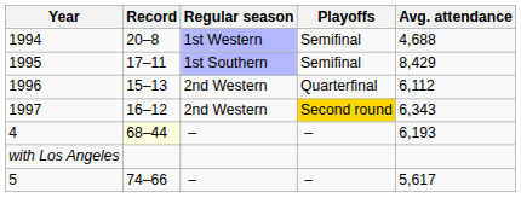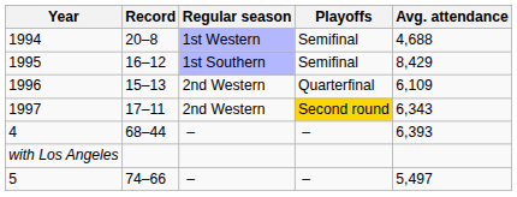 <table class="wikitable">
 <tr>
 <th>Year</th>
 <th>Record</th>
 <th>Regular season</th>
 <th>Playoffs</th>
 <th>Avg. attendance</th>
 </tr>
 <tr>
 <td>1994</td>
 <td>20–8</td>
 <td bgcolor="B3B7FF">1st Western</td>
 <td>Semifinal</td>
 <td>4,688</td>
 </tr>
 <tr>
 <td>1995</td>
-<td>17–11</td>
+<td>16–12</td>
 <td bgcolor="B3B7FF">1st Southern</td>
 <td>Semifinal</td>
 <td>8,429</td>
 </tr>
 <tr>
 <td>1996</td>
 <td>15–13</td>
 <td>2nd Western</td>
 <td>Quarterfinal</td>
-<td>6,112</td>
+<td>6,109</td>
 </tr>
 <tr>
 <td>1997</td>
-<td>16–12</td>
+<td>17–11</td>
 <td>2nd Western</td>
 <td style="background: gold;">Second round</td>
 <td>6,343</td>
 </tr>
 <tr>
 <td>4</td>
-<td style="background: lightyellow;">68–44</td>
+<td>68–44</td>
 <td> –</td>
 <td> –</td>
-<td>6,193</td>
+<td>6,393</td>
 </tr>
 <tr>
 <td><em>with Los Angeles</em></td>
 <td></td>
 <td></td>
 <td></td>
 </tr>
 <tr>
 <td>5</td>
 <td>74–66</td>
 <td> –</td>
 <td> –</td>
-<td>5,617</td>
+<td>5,497</td>
 </tr>
 </table>
